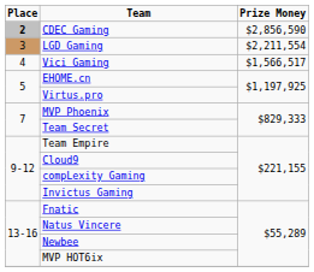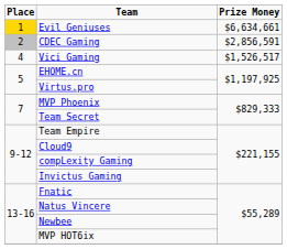 <table class="wikitable" style="text-align:left">
 <tr>
 <td style="text-align:center"><strong>Place</strong></td>
 <td style="text-align:center; width: 250px;"><strong>Team</strong></td>
 <td style="text-align:center"><strong>Prize Money</strong></td>
 </tr>
 <tr>
-<td style="text-align:center; background:silver;"><strong>2</strong></td>
-<td><a href='#'>CDEC Gaming</a></td>
-<td style="text-align:right">$2,856,590</td>
+<td style="text-align:center; background:gold;">1</td>
+<td><a href='#'>Evil Geniuses</a></td>
+<td style="text-align:right">$6,634,661</td>
 </tr>
 <tr>
-<td style="text-align:center; background:#c96;">3</td>
-<td><a href='#'>LGD Gaming</a></td>
-<td style="text-align:right">$2,211,554</td>
+<td style="text-align:center; background:silver;">2</td>
+<td><a href='#'>CDEC Gaming</a></td>
+<td style="text-align:right">$2,856,591</td>
 </tr>
 <tr>
 <td style="text-align:center">4</td>
 <td><a href='#'>Vici Gaming</a></td>
-<td style="text-align:right">$1,566,517</td>
+<td style="text-align:right">$1,526,517</td>
 </tr>
 <tr>
 <td style="text-align:center" rowspan="2">5</td>
 <td><a href='#'>EHOME.cn</a></td>
 <td rowspan="2" style="text-align:right">$1,197,925</td>
 </tr>
 <tr>
 <td><a href='#'>Virtus.pro</a></td>
 </tr>
 <tr>
 <td style="text-align:center" rowspan="2">7</td>
 <td><a href='#'>MVP Phoenix</a></td>
 <td rowspan="2" style="text-align:right">$829,333</td>
 </tr>
 <tr>
 <td><a href='#'>Team Secret</a></td>
 </tr>
 <tr>
 <td style="text-align:center" rowspan="4">9-12</td>
 <td>Team Empire</td>
 <td rowspan="4" style="text-align:right">$221,155</td>
 </tr>
 <tr>
 <td><a href='#'>Cloud9</a></td>
 </tr>
 <tr>
 <td><a href='#'>compLexity Gaming</a></td>
 </tr>
 <tr>
 <td><a href='#'>Invictus Gaming</a></td>
 </tr>
 <tr>
 <td style="text-align:center" rowspan="4">13-16</td>
 <td><a href='#'>Fnatic</a></td>
 <td rowspan="4" style="text-align:right">$55,289</td>
 </tr>
 <tr>
 <td><a href='#'>Natus Vincere</a></td>
 </tr>
 <tr>
 <td><a href='#'>Newbee</a></td>
 </tr>
 <tr>
 <td>MVP HOT6ix</td>
 </tr>
 <tr>
 </tr>
 </table>
